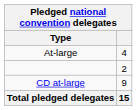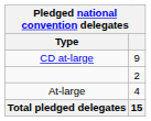 <table class="wikitable sortable" style="font-size:90%;text-align:center;float:right;padding:5px;">
 <tr>
 <th colspan="2">Pledged <a href='#'>national<br>convention</a> delegates</th>
 </tr>
 <tr>
 <th>Type</th>
 <th></th>
 </tr>
 <tr>
-<td>At-large</td>
-<td>4</td>
+<td><a href='#'>CD at-large</a></td>
+<td>9</td>
 </tr>
 <tr>
 <td></td>
 <td>2</td>
 </tr>
 <tr>
-<td><a href='#'>CD at-large</a></td>
-<td>9</td>
+<td>At-large</td>
+<td>4</td>
 </tr>
 <tr>
 <th>Total pledged delegates</th>
 <th>15</th>
 </tr>
 </table>
